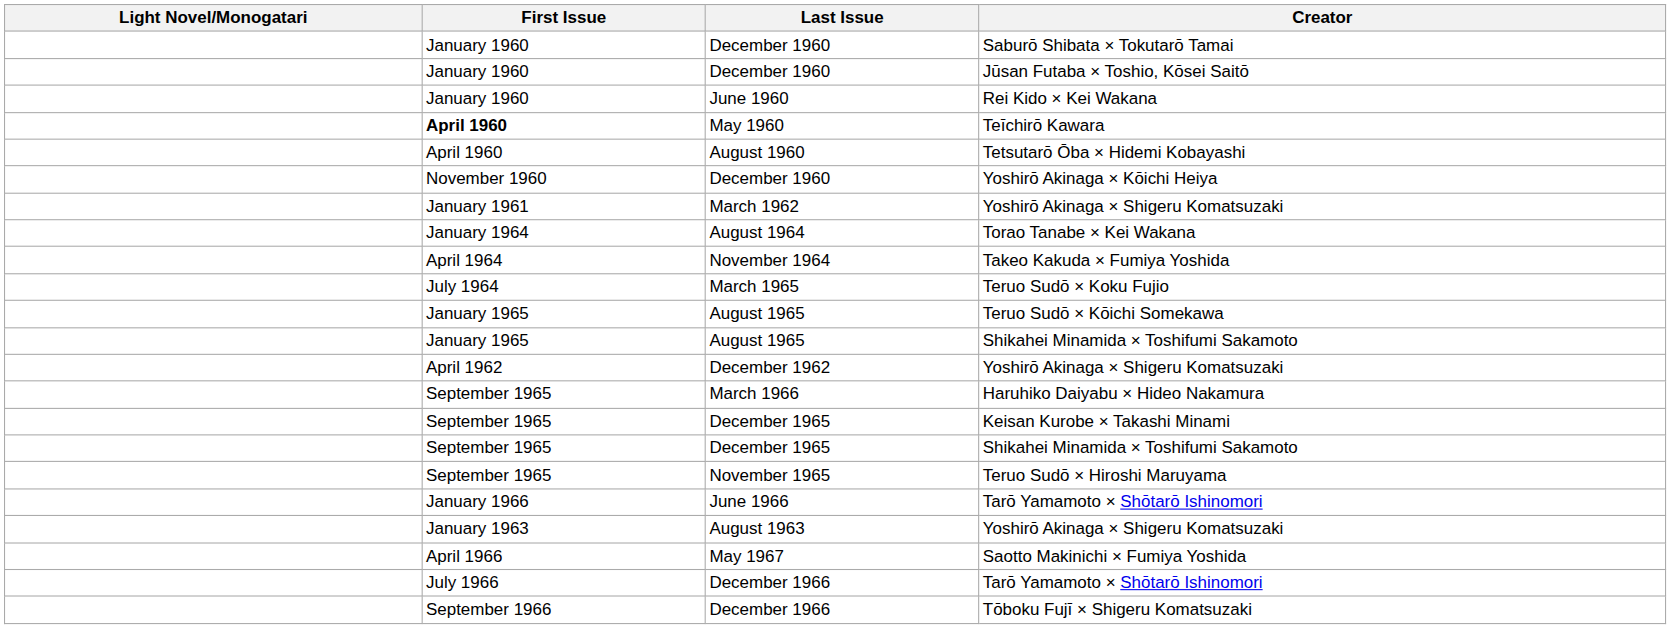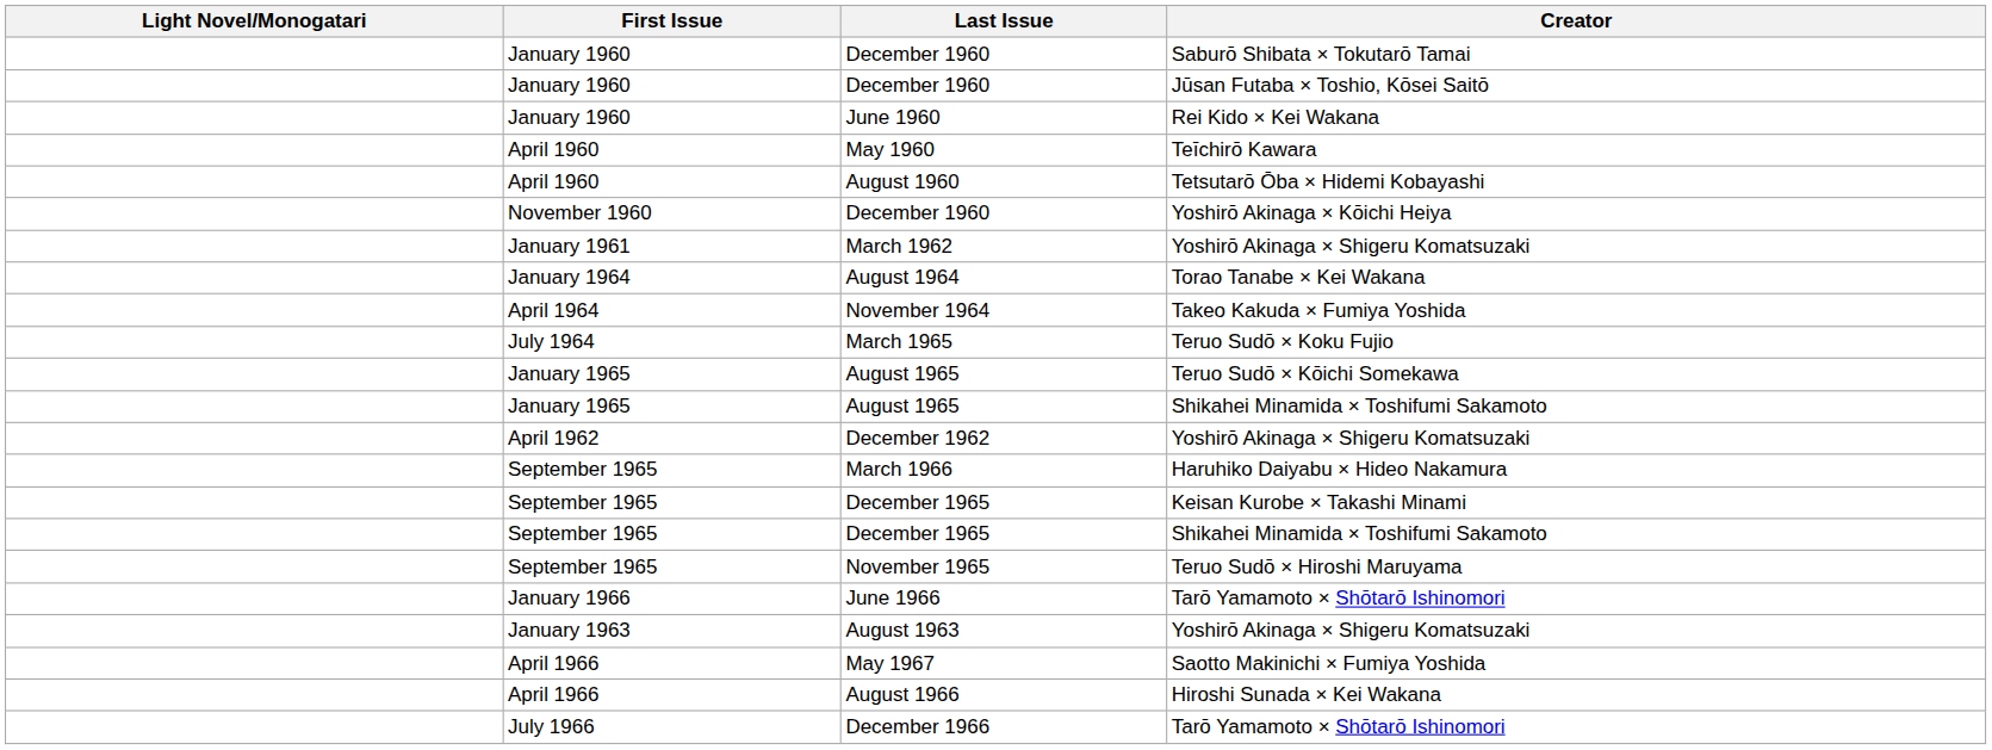 <table class="wikitable sortable" style="background: #FFF;" width="99%">
 <tr>
 <th>Light Novel/Monogatari</th>
 <th>First Issue</th>
 <th>Last Issue</th>
 <th>Creator</th>
 </tr>
 <tr>
 <td></td>
 <td>January 1960</td>
 <td>December 1960</td>
 <td>Saburō Shibata × Tokutarō Tamai</td>
 </tr>
 <tr>
 <td></td>
 <td>January 1960</td>
 <td>December 1960</td>
 <td>Jūsan Futaba × Toshio, Kōsei Saitō</td>
 </tr>
 <tr>
 <td></td>
 <td>January 1960</td>
 <td>June 1960</td>
 <td>Rei Kido × Kei Wakana</td>
 </tr>
 <tr>
 <td></td>
-<td><strong>April 1960</strong></td>
+<td>April 1960</td>
 <td>May 1960</td>
 <td>Teīchirō Kawara</td>
 </tr>
 <tr>
 <td></td>
 <td>April 1960</td>
 <td>August 1960</td>
 <td>Tetsutarō Ōba × Hidemi Kobayashi</td>
 </tr>
 <tr>
 <td></td>
 <td>November 1960</td>
 <td>December 1960</td>
 <td>Yoshirō Akinaga × Kōichi Heiya</td>
 </tr>
 <tr>
 <td></td>
 <td>January 1961</td>
 <td>March 1962</td>
 <td>Yoshirō Akinaga × Shigeru Komatsuzaki</td>
 </tr>
 <tr>
 <td></td>
 <td>January 1964</td>
 <td>August 1964</td>
 <td>Torao Tanabe × Kei Wakana</td>
 </tr>
 <tr>
 <td></td>
 <td>April 1964</td>
 <td>November 1964</td>
 <td>Takeo Kakuda × Fumiya Yoshida</td>
 </tr>
 <tr>
 <td></td>
 <td>July 1964</td>
 <td>March 1965</td>
 <td>Teruo Sudō × Koku Fujio</td>
 </tr>
 <tr>
 <td></td>
 <td>January 1965</td>
 <td>August 1965</td>
 <td>Teruo Sudō × Kōichi Somekawa</td>
 </tr>
 <tr>
 <td></td>
 <td>January 1965</td>
 <td>August 1965</td>
 <td>Shikahei Minamida × Toshifumi Sakamoto</td>
 </tr>
 <tr>
 <td></td>
 <td>April 1962</td>
 <td>December 1962</td>
 <td>Yoshirō Akinaga × Shigeru Komatsuzaki</td>
 </tr>
 <tr>
 <td></td>
 <td>September 1965</td>
 <td>March 1966</td>
 <td>Haruhiko Daiyabu × Hideo Nakamura</td>
 </tr>
 <tr>
 <td></td>
 <td>September 1965</td>
 <td>December 1965</td>
 <td>Keisan Kurobe × Takashi Minami</td>
 </tr>
 <tr>
 <td></td>
 <td>September 1965</td>
 <td>December 1965</td>
 <td>Shikahei Minamida × Toshifumi Sakamoto</td>
 </tr>
 <tr>
 <td></td>
 <td>September 1965</td>
 <td>November 1965</td>
 <td>Teruo Sudō × Hiroshi Maruyama</td>
 </tr>
 <tr>
 <td></td>
 <td>January 1966</td>
 <td>June 1966</td>
 <td>Tarō Yamamoto × <a href='#'>Shōtarō Ishinomori</a></td>
 </tr>
 <tr>
 <td></td>
 <td>January 1963</td>
 <td>August 1963</td>
 <td>Yoshirō Akinaga × Shigeru Komatsuzaki</td>
 </tr>
 <tr>
 <td></td>
 <td>April 1966</td>
 <td>May 1967</td>
 <td>Saotto Makinichi × Fumiya Yoshida</td>
 </tr>
 <tr>
 <td></td>
+<td>April 1966</td>
+<td>August 1966</td>
+<td>Hiroshi Sunada × Kei Wakana</td>
+</tr>
+<tr>
+<td></td>
 <td>July 1966</td>
 <td>December 1966</td>
 <td>Tarō Yamamoto × <a href='#'>Shōtarō Ishinomori</a></td>
 </tr>
-<tr>
-<td></td>
-<td>September 1966</td>
-<td>December 1966</td>
-<td>Tōboku Fujī × Shigeru Komatsuzaki</td>
-</tr>
 </table>
